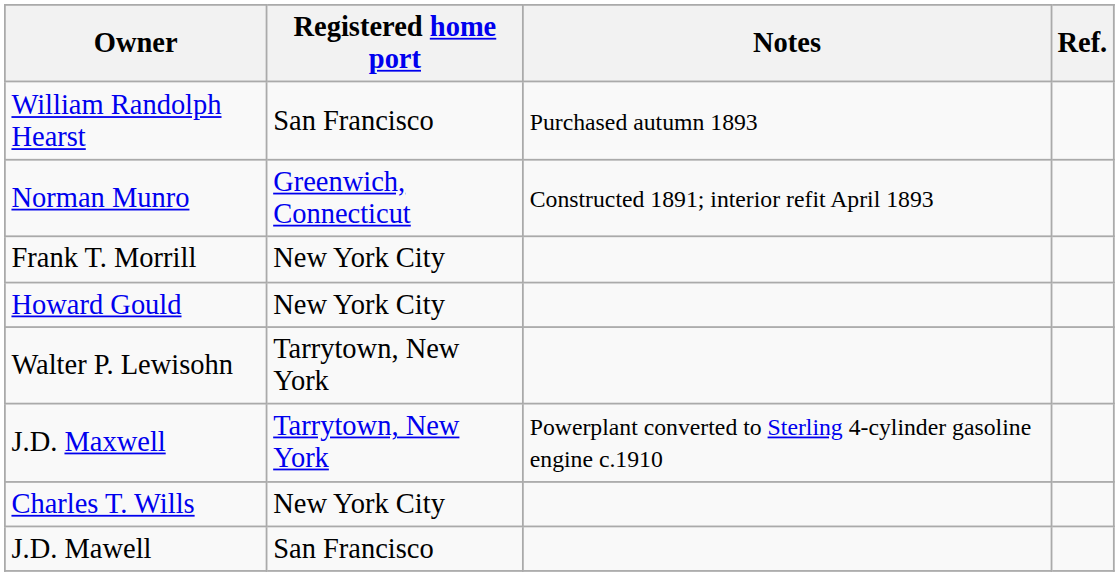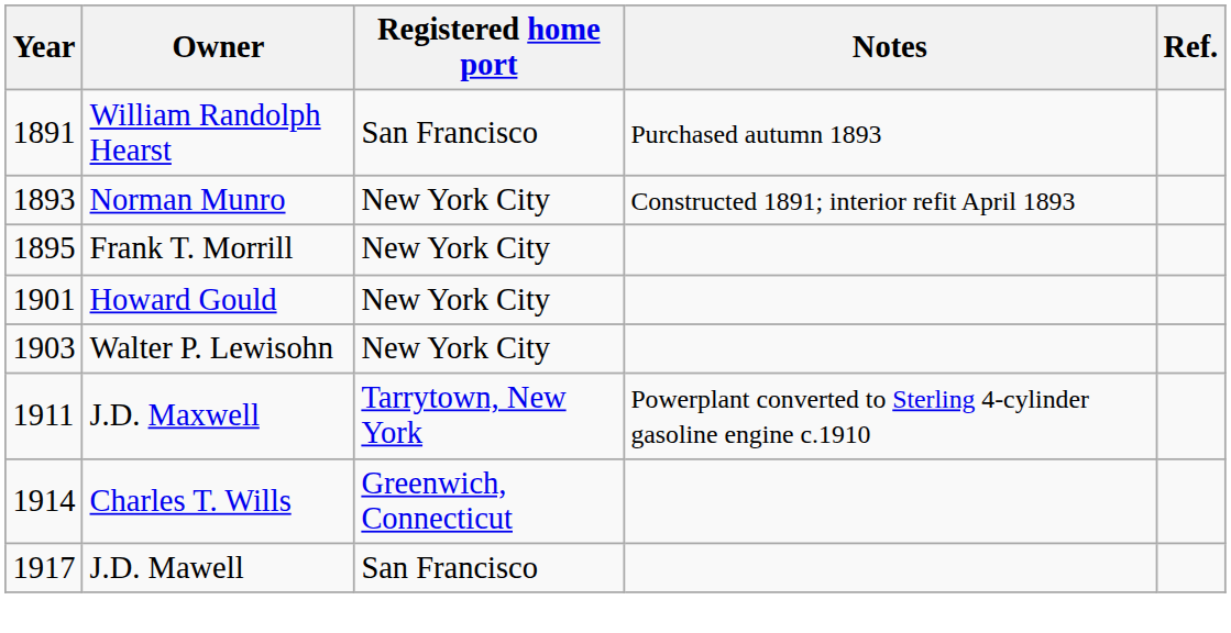 <table class="wikitable" style="margin-left: auto; margin-right: auto; border: none;">
 <tr>
+<th>Year</th>
 <th>Owner</th>
 <th>Registered <a href='#'>home port</a></th>
 <th>Notes</th>
 <th>Ref.</th>
 </tr>
 <tr>
+<td>1891</td>
 <td><a href='#'>William Randolph Hearst</a></td>
 <td>San Francisco</td>
 <td><small>Purchased autumn 1893</small></td>
 <td></td>
 </tr>
 <tr>
+<td>1893</td>
 <td><a href='#'>Norman Munro</a></td>
-<td><a href='#'>Greenwich, Connecticut</a></td>
+<td>New York City</td>
 <td><small>Constructed 1891; interior refit April 1893</small></td>
 <td></td>
 </tr>
 <tr>
+<td>1895</td>
 <td>Frank T. Morrill</td>
 <td>New York City</td>
 <td></td>
 <td></td>
 </tr>
 <tr>
+<td>1901</td>
 <td><a href='#'>Howard Gould</a></td>
 <td>New York City</td>
 <td></td>
 <td></td>
 </tr>
 <tr>
+<td>1903</td>
 <td>Walter P. Lewisohn</td>
-<td>Tarrytown, New York</td>
+<td>New York City</td>
 <td></td>
 <td></td>
 </tr>
 <tr>
+<td>1911</td>
 <td>J.D. <a href='#'>Maxwell</a></td>
 <td><a href='#'>Tarrytown, New York</a></td>
 <td><small>Powerplant converted to <a href='#'>Sterling</a> 4-cylinder gasoline engine c.1910</small></td>
 <td></td>
 </tr>
 <tr>
+<td>1914</td>
 <td><a href='#'>Charles T. Wills</a></td>
-<td>New York City</td>
+<td><a href='#'>Greenwich, Connecticut</a></td>
 <td></td>
 <td></td>
 </tr>
 <tr>
+<td>1917</td>
 <td>J.D. Mawell</td>
 <td>San Francisco</td>
 <td></td>
 <td></td>
 </tr>
 </table>
